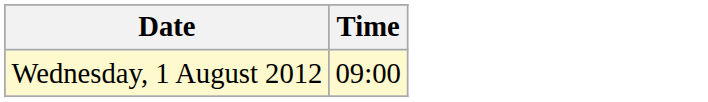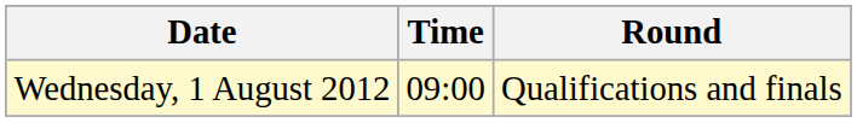 <table class="wikitable">
 <tr>
 <th>Date</th>
 <th>Time</th>
+<th>Round</th>
 </tr>
 <tr>
 <td style=background:lemonchiffon>Wednesday, 1 August 2012</td>
 <td style=background:lemonchiffon>09:00</td>
+<td style=background:lemonchiffon>Qualifications and finals</td>
 </tr>
 </table>
